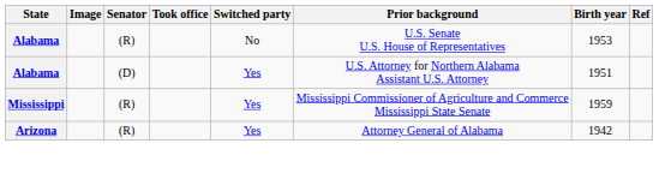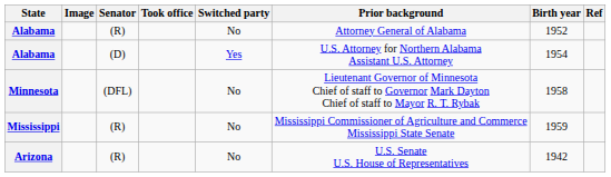 <table class="sortable wikitable" style="text-align:center">
 <tr>
 <th>State</th>
 <th>Image</th>
 <th>Senator</th>
 <th>Took office</th>
 <th>Switched party</th>
 <th>Prior background</th>
 <th>Birth year</th>
 <th>Ref</th>
 </tr>
 <tr>
 <th><a href='#'>Alabama</a></th>
 <td></td>
 <td> (R)</td>
 <td></td>
 <td>No<br></td>
-<td><a href='#'>U.S. Senate</a><br><a href='#'>U.S. House of Representatives</a></td>
-<td>1953</td>
+<td><a href='#'>Attorney General of Alabama</a></td>
+<td>1952</td>
 <td></td>
 </tr>
 <tr>
 <th><a href='#'>Alabama</a></th>
 <td></td>
 <td> (D)</td>
 <td></td>
 <td><a href='#'>Yes</a><br></td>
 <td><a href='#'>U.S. Attorney</a> for <a href='#'>Northern Alabama</a><br><a href='#'>Assistant U.S. Attorney</a></td>
-<td>1951</td>
+<td>1954</td>
+<td></td>
+</tr>
+<tr>
+<th><a href='#'>Minnesota</a></th>
+<td></td>
+<td> (DFL)</td>
+<td></td>
+<td>No<br></td>
+<td><a href='#'>Lieutenant Governor of Minnesota</a><br>Chief of staff to <a href='#'>Governor</a> <a href='#'>Mark Dayton</a><br>Chief of staff to <a href='#'>Mayor</a> <a href='#'>R. T. Rybak</a></td>
+<td>1958</td>
 <td></td>
 </tr>
 <tr>
 <th><a href='#'>Mississippi</a></th>
 <td></td>
 <td> (R)</td>
 <td></td>
-<td><a href='#'>Yes</a><br></td>
+<td>No<br></td>
 <td><a href='#'>Mississippi Commissioner of Agriculture and Commerce</a><br><a href='#'>Mississippi State Senate</a></td>
 <td>1959</td>
 <td></td>
 </tr>
 <tr>
 <th><a href='#'>Arizona</a></th>
 <td></td>
 <td> (R)</td>
 <td></td>
-<td><a href='#'>Yes</a><br></td>
-<td><a href='#'>Attorney General of Alabama</a></td>
+<td>No<br></td>
+<td><a href='#'>U.S. Senate</a><br><a href='#'>U.S. House of Representatives</a></td>
 <td>1942</td>
 <td></td>
 </tr>
 </table>
